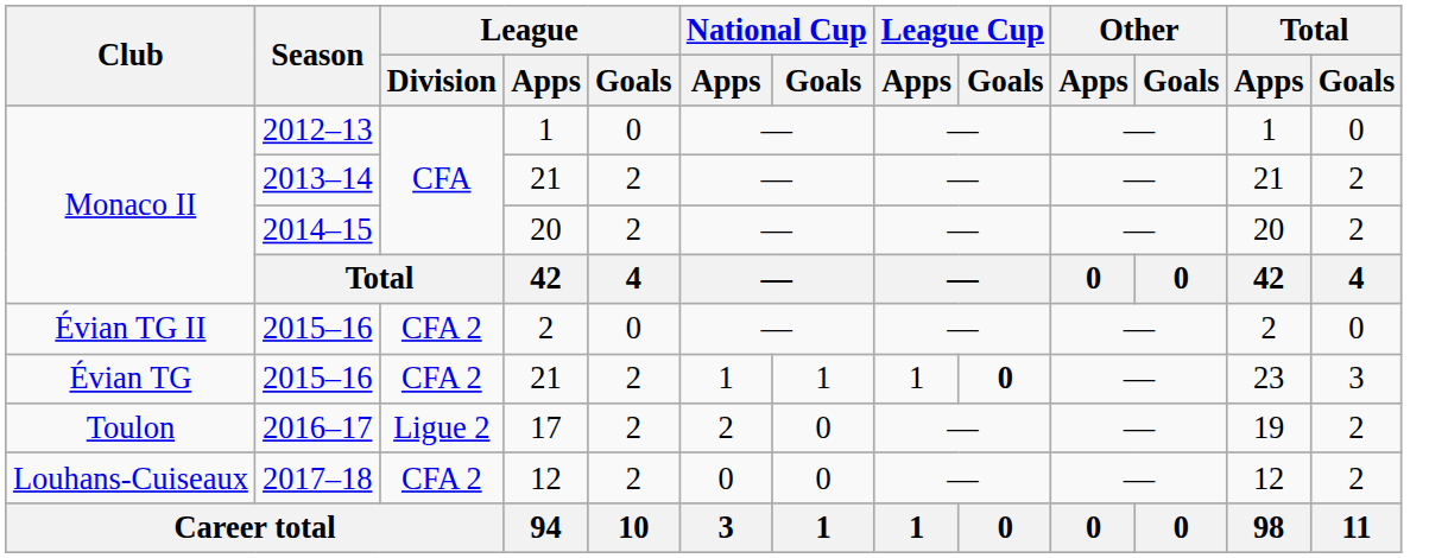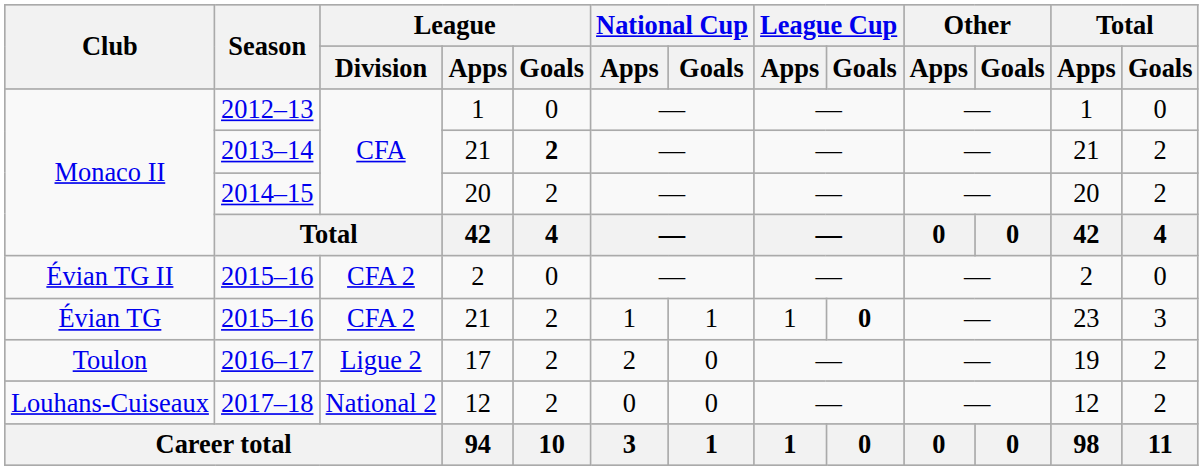 <table class="wikitable" style="text-align:center">
 <tr>
 <th rowspan="2">Club</th>
 <th rowspan="2">Season</th>
 <th colspan="3">League</th>
 <th colspan="2"><a href='#'>National Cup</a></th>
 <th colspan="2"><a href='#'>League Cup</a></th>
 <th colspan="2">Other</th>
 <th colspan="2">Total</th>
 </tr>
 <tr>
 <th>Division</th>
 <th>Apps</th>
 <th>Goals</th>
 <th>Apps</th>
 <th>Goals</th>
 <th>Apps</th>
 <th>Goals</th>
 <th>Apps</th>
 <th>Goals</th>
 <th>Apps</th>
 <th>Goals</th>
 </tr>
 <tr>
 <td rowspan="4"><a href='#'>Monaco II</a></td>
 <td><a href='#'>2012–13</a></td>
 <td rowspan="3"><a href='#'>CFA</a></td>
 <td>1</td>
 <td>0</td>
 <td colspan="2">—</td>
 <td colspan="2">—</td>
 <td colspan="2">—</td>
 <td>1</td>
 <td>0</td>
 </tr>
 <tr>
 <td><a href='#'>2013–14</a></td>
 <td>21</td>
-<td>2</td>
+<td><strong>2</strong></td>
 <td colspan="2">—</td>
 <td colspan="2">—</td>
 <td colspan="2">—</td>
 <td>21</td>
 <td>2</td>
 </tr>
 <tr>
 <td><a href='#'>2014–15</a></td>
 <td>20</td>
 <td>2</td>
 <td colspan="2">—</td>
 <td colspan="2">—</td>
 <td colspan="2">—</td>
 <td>20</td>
 <td>2</td>
 </tr>
 <tr>
 <th colspan="2">Total</th>
 <th>42</th>
 <th>4</th>
 <th colspan="2">—</th>
 <th colspan="2">—</th>
 <th>0</th>
 <th>0</th>
 <th>42</th>
 <th>4</th>
 </tr>
 <tr>
 <td><a href='#'>Évian TG II</a></td>
 <td><a href='#'>2015–16</a></td>
 <td><a href='#'>CFA 2</a></td>
 <td>2</td>
 <td>0</td>
 <td colspan="2">—</td>
 <td colspan="2">—</td>
 <td colspan="2">—</td>
 <td>2</td>
 <td>0</td>
 </tr>
 <tr>
 <td><a href='#'>Évian TG</a></td>
 <td><a href='#'>2015–16</a></td>
 <td><a href='#'>CFA 2</a></td>
 <td>21</td>
 <td>2</td>
 <td>1</td>
 <td>1</td>
 <td>1</td>
 <td><strong>0</strong></td>
 <td colspan="2">—</td>
 <td>23</td>
 <td>3</td>
 </tr>
 <tr>
 <td><a href='#'>Toulon</a></td>
 <td><a href='#'>2016–17</a></td>
 <td><a href='#'>Ligue 2</a></td>
 <td>17</td>
 <td>2</td>
 <td>2</td>
 <td>0</td>
 <td colspan="2">—</td>
 <td colspan="2">—</td>
 <td>19</td>
 <td>2</td>
 </tr>
 <tr>
 <td><a href='#'>Louhans-Cuiseaux</a></td>
 <td><a href='#'>2017–18</a></td>
-<td><a href='#'>CFA 2</a></td>
+<td><a href='#'>National 2</a></td>
 <td>12</td>
 <td>2</td>
 <td>0</td>
 <td>0</td>
 <td colspan="2">—</td>
 <td colspan="2">—</td>
 <td>12</td>
 <td>2</td>
 </tr>
 <tr>
 <th colspan="3">Career total</th>
 <th>94</th>
 <th>10</th>
 <th>3</th>
 <th>1</th>
 <th>1</th>
 <th>0</th>
 <th>0</th>
 <th>0</th>
 <th>98</th>
 <th>11</th>
 </tr>
 </table>
